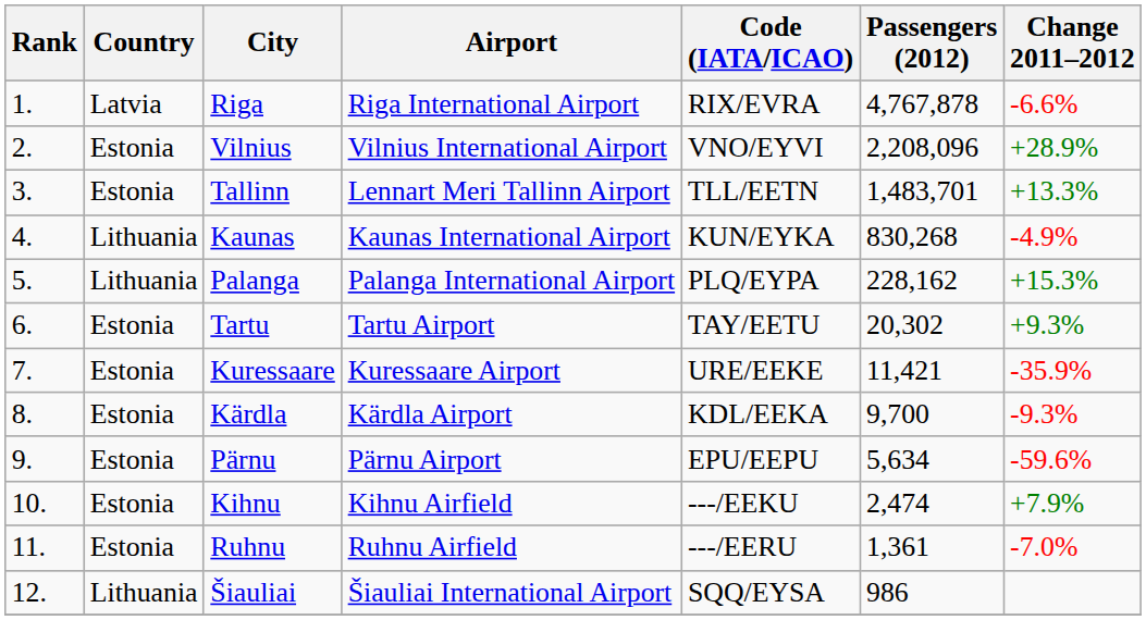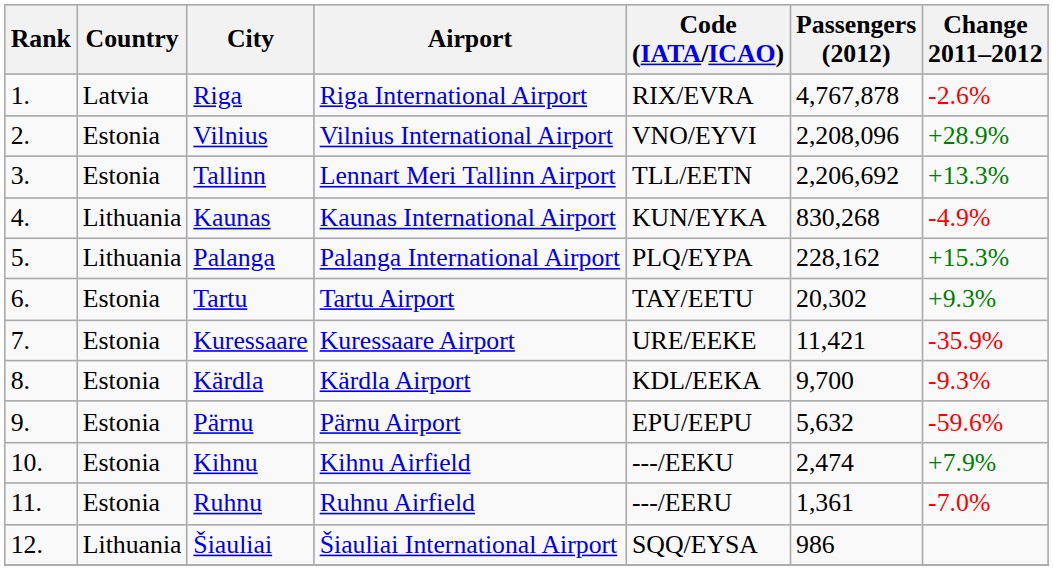 <table class="wikitable sortable">
 <tr>
 <th>Rank</th>
 <th>Country</th>
 <th>City</th>
 <th>Airport</th>
 <th>Code<br>(<a href='#'>IATA</a>/<a href='#'>ICAO</a>)</th>
 <th>Passengers<br>(2012)</th>
 <th>Change<br>2011–2012</th>
 </tr>
 <tr>
 <td>1.</td>
 <td>Latvia</td>
 <td><a href='#'>Riga</a></td>
 <td><a href='#'>Riga International Airport</a></td>
 <td>RIX/EVRA</td>
 <td>4,767,878</td>
-<td style="color:red">-6.6%</td>
+<td style="color:red">-2.6%</td>
 </tr>
 <tr>
 <td>2.</td>
 <td>Estonia</td>
 <td><a href='#'>Vilnius</a></td>
 <td><a href='#'>Vilnius International Airport</a></td>
 <td>VNO/EYVI</td>
 <td>2,208,096</td>
 <td style="color:green">+28.9%</td>
 </tr>
 <tr>
 <td>3.</td>
 <td>Estonia</td>
 <td><a href='#'>Tallinn</a></td>
 <td><a href='#'>Lennart Meri Tallinn Airport</a></td>
 <td>TLL/EETN</td>
-<td>1,483,701</td>
+<td>2,206,692</td>
 <td style="color:green">+13.3%</td>
 </tr>
 <tr>
 <td>4.</td>
 <td>Lithuania</td>
 <td><a href='#'>Kaunas</a></td>
 <td><a href='#'>Kaunas International Airport</a></td>
 <td>KUN/EYKA</td>
 <td>830,268</td>
 <td style="color:red">-4.9%</td>
 </tr>
 <tr>
 <td>5.</td>
 <td>Lithuania</td>
 <td><a href='#'>Palanga</a></td>
 <td><a href='#'>Palanga International Airport</a></td>
 <td>PLQ/EYPA</td>
 <td>228,162</td>
 <td style="color:green">+15.3%</td>
 </tr>
 <tr>
 <td>6.</td>
 <td>Estonia</td>
 <td><a href='#'>Tartu</a></td>
 <td><a href='#'>Tartu Airport</a></td>
 <td>TAY/EETU</td>
 <td>20,302</td>
 <td style="color:green">+9.3%</td>
 </tr>
 <tr>
 <td>7.</td>
 <td>Estonia</td>
 <td><a href='#'>Kuressaare</a></td>
 <td><a href='#'>Kuressaare Airport</a></td>
 <td>URE/EEKE</td>
 <td>11,421</td>
 <td style="color:red">-35.9%</td>
 </tr>
 <tr>
 <td>8.</td>
 <td>Estonia</td>
 <td><a href='#'>Kärdla</a></td>
 <td><a href='#'>Kärdla Airport</a></td>
 <td>KDL/EEKA</td>
 <td>9,700</td>
 <td style="color:red">-9.3%</td>
 </tr>
 <tr>
 <td>9.</td>
 <td>Estonia</td>
 <td><a href='#'>Pärnu</a></td>
 <td><a href='#'>Pärnu Airport</a></td>
 <td>EPU/EEPU</td>
-<td>5,634</td>
+<td>5,632</td>
 <td style="color:red">-59.6%</td>
 </tr>
 <tr>
 <td>10.</td>
 <td>Estonia</td>
 <td><a href='#'>Kihnu</a></td>
 <td><a href='#'>Kihnu Airfield</a></td>
 <td>---/EEKU</td>
 <td>2,474</td>
 <td style="color:green">+7.9%</td>
 </tr>
 <tr>
 <td>11.</td>
 <td>Estonia</td>
 <td><a href='#'>Ruhnu</a></td>
 <td><a href='#'>Ruhnu Airfield</a></td>
 <td>---/EERU</td>
 <td>1,361</td>
 <td style="color:red">-7.0%</td>
 </tr>
 <tr>
 <td>12.</td>
 <td>Lithuania</td>
 <td><a href='#'>Šiauliai</a></td>
 <td><a href='#'>Šiauliai International Airport</a></td>
 <td>SQQ/EYSA</td>
 <td>986</td>
 <td></td>
 </tr>
 <tr>
 </tr>
 </table>
